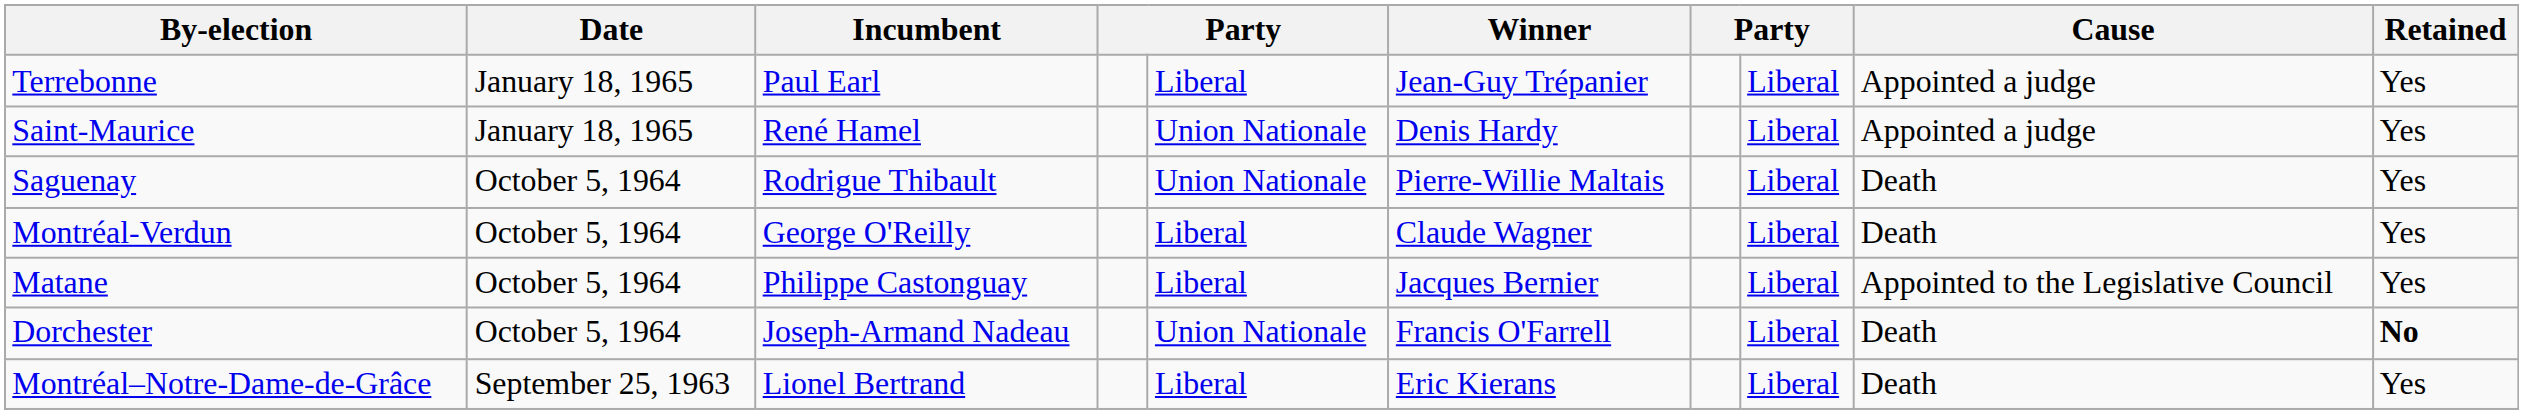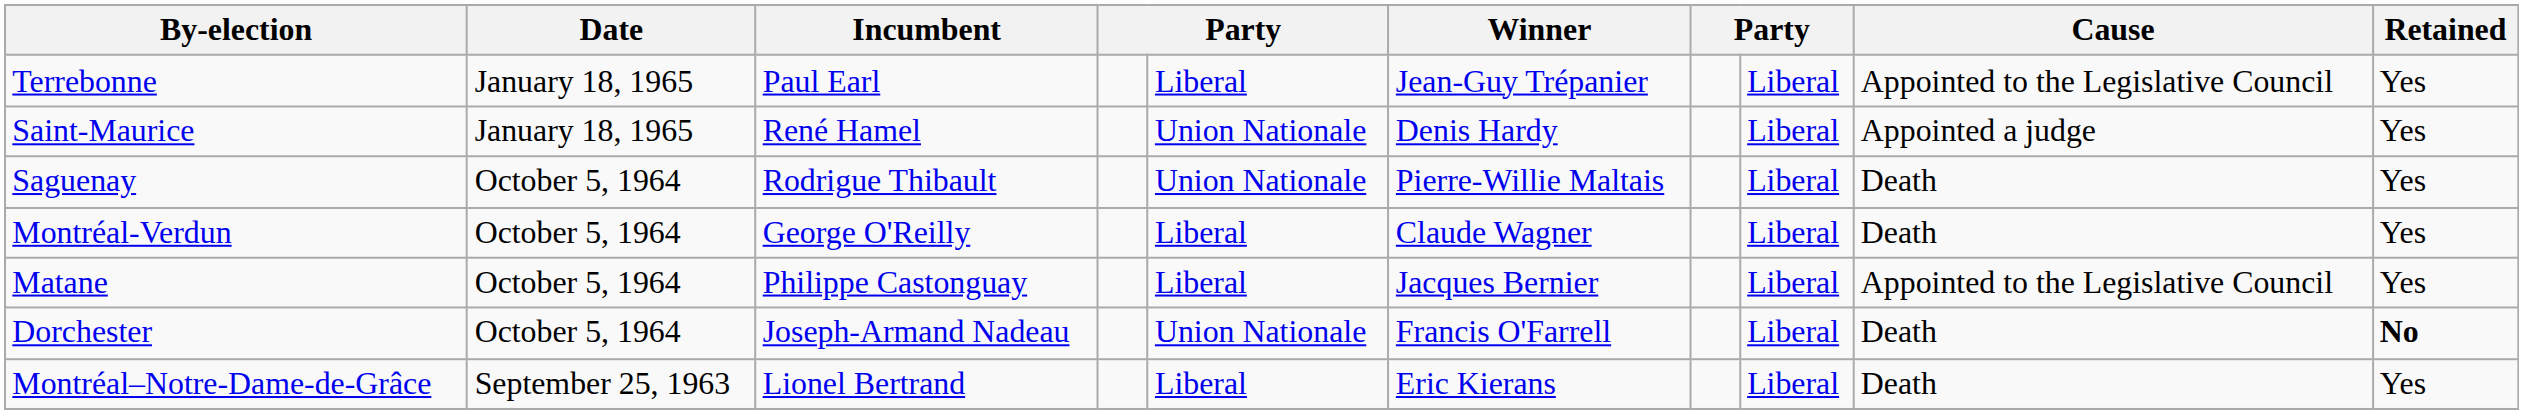 <table class=wikitable style="width:100%">
 <tr>
 <th>By-election</th>
 <th>Date</th>
 <th>Incumbent</th>
 <th colspan=2>Party</th>
 <th>Winner</th>
 <th colspan=2>Party</th>
 <th>Cause</th>
 <th>Retained</th>
 </tr>
 <tr>
 <td><a href='#'>Terrebonne</a></td>
 <td>January 18, 1965</td>
 <td><a href='#'>Paul Earl</a></td>
 <td>    </td>
 <td><a href='#'>Liberal</a></td>
 <td><a href='#'>Jean-Guy Trépanier</a></td>
 <td>    </td>
 <td><a href='#'>Liberal</a></td>
-<td>Appointed a judge</td>
+<td>Appointed to the Legislative Council</td>
 <td>Yes</td>
 </tr>
 <tr>
 <td><a href='#'>Saint-Maurice</a></td>
 <td>January 18, 1965</td>
 <td><a href='#'>René Hamel</a></td>
 <td>    </td>
 <td><a href='#'>Union Nationale</a></td>
 <td><a href='#'>Denis Hardy</a></td>
 <td>    </td>
 <td><a href='#'>Liberal</a></td>
 <td>Appointed a judge</td>
 <td>Yes</td>
 </tr>
 <tr>
 <td><a href='#'>Saguenay</a></td>
 <td>October 5, 1964</td>
 <td><a href='#'>Rodrigue Thibault</a></td>
 <td>    </td>
 <td><a href='#'>Union Nationale</a></td>
 <td><a href='#'>Pierre-Willie Maltais</a></td>
 <td>    </td>
 <td><a href='#'>Liberal</a></td>
 <td>Death</td>
 <td>Yes</td>
 </tr>
 <tr>
 <td><a href='#'>Montréal-Verdun</a></td>
 <td>October 5, 1964</td>
 <td><a href='#'>George O'Reilly</a></td>
 <td>    </td>
 <td><a href='#'>Liberal</a></td>
 <td><a href='#'>Claude Wagner</a></td>
 <td>    </td>
 <td><a href='#'>Liberal</a></td>
 <td>Death</td>
 <td>Yes</td>
 </tr>
 <tr>
 <td><a href='#'>Matane</a></td>
 <td>October 5, 1964</td>
 <td><a href='#'>Philippe Castonguay</a></td>
 <td>    </td>
 <td><a href='#'>Liberal</a></td>
 <td><a href='#'>Jacques Bernier</a></td>
 <td>    </td>
 <td><a href='#'>Liberal</a></td>
 <td>Appointed to the Legislative Council</td>
 <td>Yes</td>
 </tr>
 <tr>
 <td><a href='#'>Dorchester</a></td>
 <td>October 5, 1964</td>
 <td><a href='#'>Joseph-Armand Nadeau</a></td>
 <td>    </td>
 <td><a href='#'>Union Nationale</a></td>
 <td><a href='#'>Francis O'Farrell</a></td>
 <td>    </td>
 <td><a href='#'>Liberal</a></td>
 <td>Death</td>
 <td><strong>No</strong></td>
 </tr>
 <tr>
 <td><a href='#'>Montréal–Notre-Dame-de-Grâce</a></td>
 <td>September 25, 1963</td>
 <td><a href='#'>Lionel Bertrand</a></td>
 <td>    </td>
 <td><a href='#'>Liberal</a></td>
 <td><a href='#'>Eric Kierans</a></td>
 <td>    </td>
 <td><a href='#'>Liberal</a></td>
 <td>Death</td>
 <td>Yes</td>
 </tr>
 </table>
